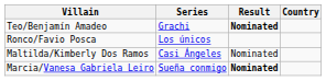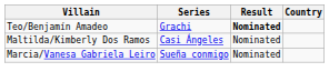 <table class="wikitable">
 <tr>
 <th>Villain</th>
 <th>Series</th>
 <th>Result</th>
 <th>Country</th>
 </tr>
 <tr>
 <td>Teo/Benjamín Amadeo</td>
 <td><a href='#'>Grachi</a></td>
 <td><strong>Nominated</strong></td>
 <td></td>
 </tr>
 <tr>
-<td>Ronco/Favio Posca</td>
-<td><a href='#'>Los únicos</a></td>
-<td></td>
-<td></td>
-</tr>
-<tr>
 <td>Maltilda/Kimberly Dos Ramos</td>
 <td><a href='#'>Casi Ángeles</a></td>
 <td>Nominated</td>
 <td></td>
 </tr>
 <tr>
 <td>Marcia/<a href='#'>Vanesa Gabriela Leiro</a></td>
 <td><a href='#'>Sueña conmigo</a></td>
-<td><strong>Nominated</strong></td>
+<td>Nominated</td>
 <td></td>
 </tr>
 </table>
